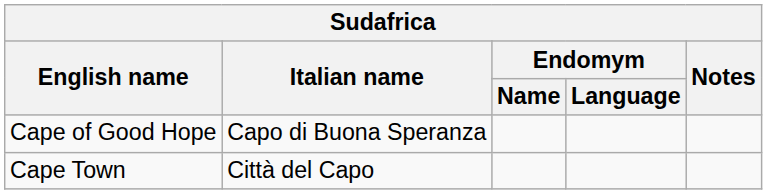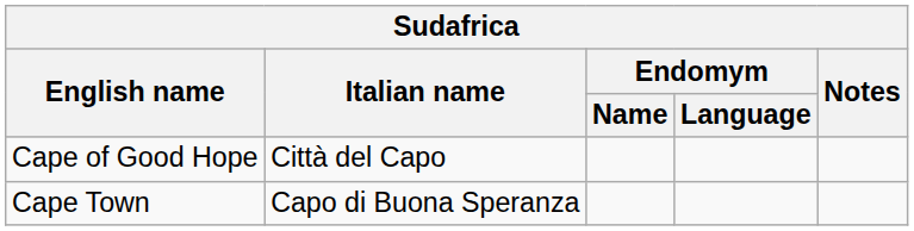 <table class="wikitable sortable">
 <tr>
 <th colspan="5"> Sudafrica</th>
 </tr>
 <tr>
 <th rowspan="2">English name</th>
 <th rowspan="2">Italian name</th>
 <th colspan="2">Endomym</th>
 <th rowspan="2">Notes</th>
 </tr>
 <tr>
 <th>Name</th>
 <th>Language</th>
 </tr>
 <tr>
 <td>Cape of Good Hope</td>
-<td>Capo di Buona Speranza</td>
+<td>Città del Capo</td>
 <td></td>
 <td></td>
 <td></td>
 </tr>
 <tr>
 <td>Cape Town</td>
-<td>Città del Capo</td>
+<td>Capo di Buona Speranza</td>
 <td></td>
 <td></td>
 <td></td>
 </tr>
 </table>
